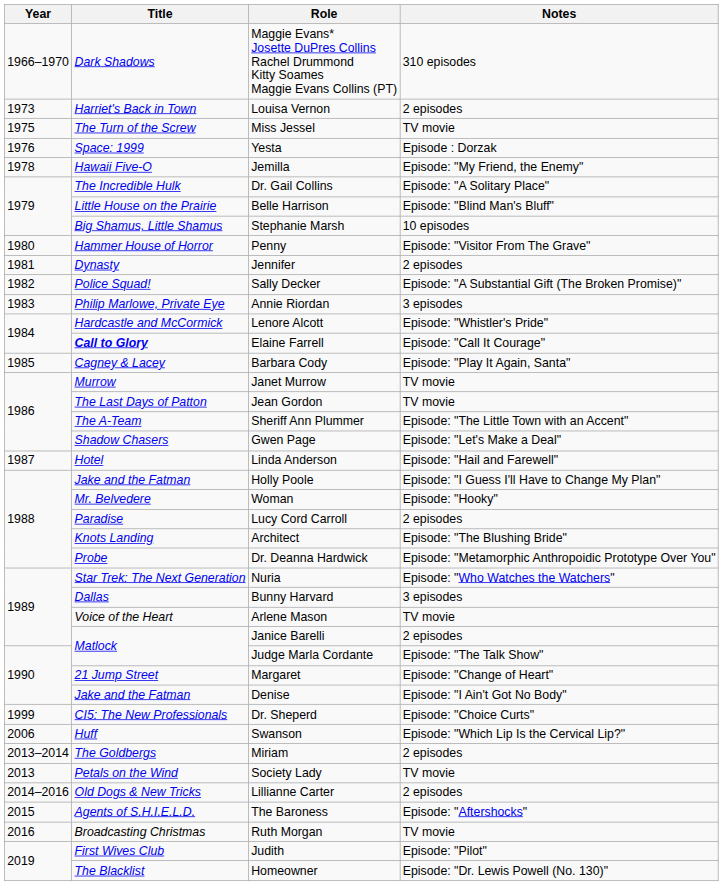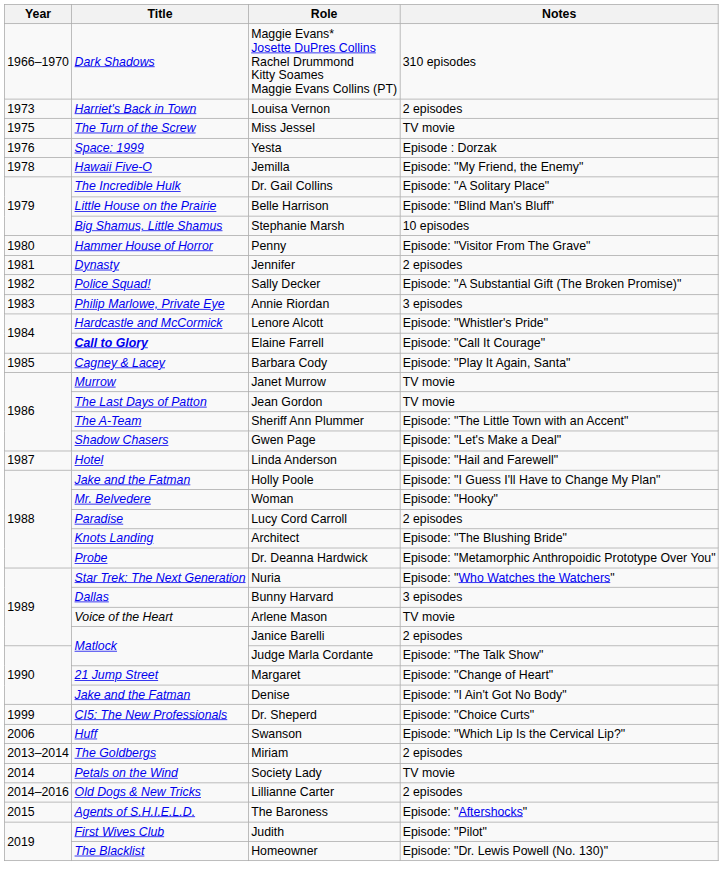 <table class="wikitable sortable">
 <tr>
 <th>Year</th>
 <th>Title</th>
 <th>Role</th>
 <th>Notes</th>
 </tr>
 <tr>
 <td>1966–1970</td>
 <td><em><a href='#'>Dark Shadows</a></em></td>
 <td>Maggie Evans*<br><a href='#'>Josette DuPres Collins</a><br>Rachel Drummond<br>Kitty Soames<br>Maggie Evans Collins (PT)</td>
 <td>310 episodes</td>
 </tr>
 <tr>
 <td>1973</td>
 <td><em><a href='#'>Harriet's Back in Town</a></em></td>
 <td>Louisa Vernon</td>
 <td>2 episodes</td>
 </tr>
 <tr>
 <td>1975</td>
 <td><em><a href='#'>The Turn of the Screw</a></em></td>
 <td>Miss Jessel</td>
 <td>TV movie</td>
 </tr>
 <tr>
 <td>1976</td>
 <td><em><a href='#'>Space: 1999</a></em></td>
 <td>Yesta</td>
 <td>Episode : Dorzak</td>
 </tr>
 <tr>
 <td>1978</td>
 <td><em><a href='#'>Hawaii Five-O</a></em></td>
 <td>Jemilla</td>
 <td>Episode: "My Friend, the Enemy"</td>
 </tr>
 <tr>
 <td rowspan="3">1979</td>
 <td><em><a href='#'>The Incredible Hulk</a></em></td>
 <td>Dr. Gail Collins</td>
 <td>Episode: "A Solitary Place"</td>
 </tr>
 <tr>
 <td><em><a href='#'>Little House on the Prairie</a></em></td>
 <td>Belle Harrison</td>
 <td>Episode: "Blind Man's Bluff"</td>
 </tr>
 <tr>
 <td><em><a href='#'>Big Shamus, Little Shamus</a></em></td>
 <td>Stephanie Marsh</td>
 <td>10 episodes</td>
 </tr>
 <tr>
 <td>1980</td>
 <td><em><a href='#'>Hammer House of Horror</a></em></td>
 <td>Penny</td>
 <td>Episode: "Visitor From The Grave"</td>
 </tr>
 <tr>
 <td>1981</td>
 <td><em><a href='#'>Dynasty</a></em></td>
 <td>Jennifer</td>
 <td>2 episodes</td>
 </tr>
 <tr 1981 Magnum P.I. Black Orchid Christie DeBolt 1 episode>
 <td>1982</td>
 <td><em><a href='#'>Police Squad!</a></em></td>
 <td>Sally Decker</td>
 <td>Episode: "A Substantial Gift (The Broken Promise)"</td>
 </tr>
 <tr>
 <td>1983</td>
 <td><em><a href='#'>Philip Marlowe, Private Eye</a></em></td>
 <td>Annie Riordan</td>
 <td>3 episodes</td>
 </tr>
 <tr>
 <td rowspan=2>1984</td>
 <td><em><a href='#'>Hardcastle and McCormick</a></em></td>
 <td>Lenore Alcott</td>
 <td>Episode: "Whistler's Pride"</td>
 </tr>
 <tr>
 <td><strong><em><a href='#'>Call to Glory</a></em></strong></td>
 <td>Elaine Farrell</td>
 <td>Episode: "Call It Courage"</td>
 </tr>
 <tr>
 <td>1985</td>
 <td><em><a href='#'>Cagney & Lacey</a></em></td>
 <td>Barbara Cody</td>
 <td>Episode: "Play It Again, Santa"</td>
 </tr>
 <tr>
 <td rowspan=4>1986</td>
 <td><em><a href='#'>Murrow</a></em></td>
 <td>Janet Murrow</td>
 <td>TV movie</td>
 </tr>
 <tr>
 <td><em><a href='#'>The Last Days of Patton</a></em></td>
 <td>Jean Gordon</td>
 <td>TV movie</td>
 </tr>
 <tr>
 <td><em><a href='#'>The A-Team</a></em></td>
 <td>Sheriff Ann Plummer</td>
 <td>Episode: "The Little Town with an Accent"</td>
 </tr>
 <tr>
 <td><em><a href='#'>Shadow Chasers</a></em></td>
 <td>Gwen Page</td>
 <td>Episode: "Let's Make a Deal"</td>
 </tr>
 <tr>
 <td>1987</td>
 <td><em><a href='#'>Hotel</a></em></td>
 <td>Linda Anderson</td>
 <td>Episode: "Hail and Farewell"</td>
 </tr>
 <tr>
 <td rowspan=5>1988</td>
 <td><em><a href='#'>Jake and the Fatman</a></em></td>
 <td>Holly Poole</td>
 <td>Episode: "I Guess I'll Have to Change My Plan"</td>
 </tr>
 <tr>
 <td><em><a href='#'>Mr. Belvedere</a></em></td>
 <td>Woman</td>
 <td>Episode: "Hooky"</td>
 </tr>
 <tr>
 <td><em><a href='#'>Paradise</a></em></td>
 <td>Lucy Cord Carroll</td>
 <td>2 episodes</td>
 </tr>
 <tr>
 <td><em><a href='#'>Knots Landing</a></em></td>
 <td>Architect</td>
 <td>Episode: "The Blushing Bride"</td>
 </tr>
 <tr>
 <td><em><a href='#'>Probe</a></em></td>
 <td>Dr. Deanna Hardwick</td>
 <td>Episode: "Metamorphic Anthropoidic Prototype Over You"</td>
 </tr>
 <tr>
 <td rowspan=4>1989</td>
 <td><em><a href='#'>Star Trek: The Next Generation</a></em></td>
 <td>Nuria</td>
 <td>Episode: "<a href='#'>Who Watches the Watchers</a>"</td>
 </tr>
 <tr>
 <td><em><a href='#'>Dallas</a></em></td>
 <td>Bunny Harvard</td>
 <td>3 episodes</td>
 </tr>
 <tr>
 <td><em>Voice of the Heart</em></td>
 <td>Arlene Mason</td>
 <td>TV movie</td>
 </tr>
 <tr>
 <td rowspan=2><em><a href='#'>Matlock</a></em></td>
 <td>Janice Barelli</td>
 <td>2 episodes</td>
 </tr>
 <tr>
 <td rowspan=3>1990</td>
 <td>Judge Marla Cordante</td>
 <td>Episode: "The Talk Show"</td>
 </tr>
 <tr>
 <td><em><a href='#'>21 Jump Street</a></em></td>
 <td>Margaret</td>
 <td>Episode: "Change of Heart"</td>
 </tr>
 <tr>
 <td><em><a href='#'>Jake and the Fatman</a></em></td>
 <td>Denise</td>
 <td>Episode: "I Ain't Got No Body"</td>
 </tr>
 <tr>
 <td>1999</td>
 <td><em><a href='#'>CI5: The New Professionals</a></em></td>
 <td>Dr. Sheperd</td>
 <td>Episode: "Choice Curts"</td>
 </tr>
 <tr>
 <td>2006</td>
 <td><em><a href='#'>Huff</a></em></td>
 <td>Swanson</td>
 <td>Episode: "Which Lip Is the Cervical Lip?"</td>
 </tr>
 <tr>
 <td>2013–2014</td>
 <td><em><a href='#'>The Goldbergs</a></em></td>
 <td>Miriam</td>
 <td>2 episodes</td>
 </tr>
 <tr>
-<td>2013</td>
+<td>2014</td>
 <td><em><a href='#'>Petals on the Wind</a></em></td>
 <td>Society Lady</td>
 <td>TV movie</td>
 </tr>
 <tr>
 <td>2014–2016</td>
 <td><em><a href='#'>Old Dogs & New Tricks</a></em></td>
 <td>Lillianne Carter</td>
 <td>2 episodes</td>
 </tr>
 <tr>
 <td>2015</td>
 <td><em><a href='#'>Agents of S.H.I.E.L.D.</a></em></td>
 <td>The Baroness</td>
 <td>Episode: "<a href='#'>Aftershocks</a>"</td>
 </tr>
 <tr>
-<td>2016</td>
-<td><em>Broadcasting Christmas</em></td>
-<td>Ruth Morgan</td>
-<td>TV movie</td>
-</tr>
-<tr>
 <td rowspan=2>2019</td>
 <td><em><a href='#'>First Wives Club</a></em></td>
 <td>Judith</td>
 <td>Episode: "Pilot"</td>
 </tr>
 <tr>
 <td><em><a href='#'>The Blacklist</a></em></td>
 <td>Homeowner</td>
 <td>Episode: "Dr. Lewis Powell (No. 130)"</td>
 </tr>
 </table>
